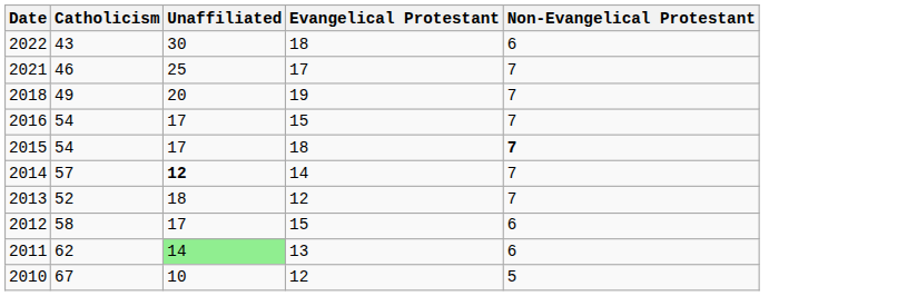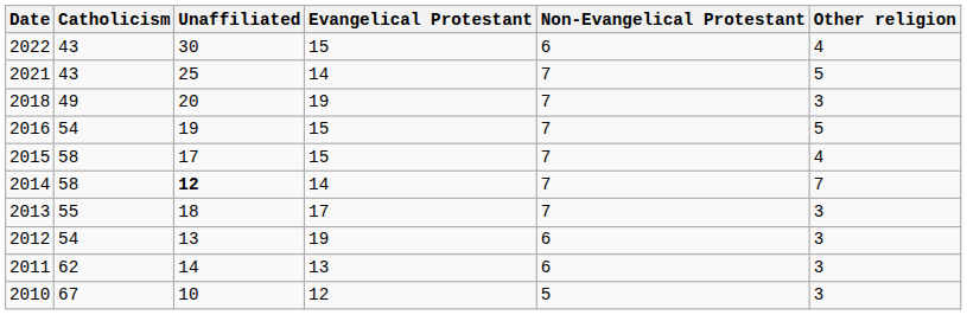 <table class="wikitable">
 <tr>
 <th>Date</th>
 <th>Catholicism</th>
 <th>Unaffiliated</th>
 <th>Evangelical Protestant</th>
 <th>Non-Evangelical Protestant</th>
+<th>Other religion</th>
 </tr>
 <tr>
 <td>2022</td>
 <td>43</td>
 <td>30</td>
-<td>18</td>
+<td>15</td>
 <td>6</td>
+<td>4</td>
 </tr>
 <tr>
 <td>2021</td>
-<td>46</td>
+<td>43</td>
 <td>25</td>
-<td>17</td>
+<td>14</td>
 <td>7</td>
+<td>5</td>
 </tr>
 <tr>
 <td>2018</td>
 <td>49</td>
 <td>20</td>
 <td>19</td>
 <td>7</td>
+<td>3</td>
 </tr>
 <tr>
 <td>2016</td>
 <td>54</td>
+<td>19</td>
+<td>15</td>
+<td>7</td>
+<td>5</td>
+</tr>
+<tr>
+<td>2015</td>
+<td>58</td>
 <td>17</td>
 <td>15</td>
 <td>7</td>
-</tr>
-<tr>
-<td>2015</td>
-<td>54</td>
-<td>17</td>
-<td>18</td>
-<td><strong>7</strong></td>
+<td>4</td>
 </tr>
 <tr>
 <td>2014</td>
-<td>57</td>
+<td>58</td>
 <td><strong>12</strong></td>
 <td>14</td>
+<td>7</td>
 <td>7</td>
 </tr>
 <tr>
 <td>2013</td>
-<td>52</td>
+<td>55</td>
 <td>18</td>
-<td>12</td>
+<td>17</td>
 <td>7</td>
+<td>3</td>
 </tr>
 <tr>
 <td>2012</td>
-<td>58</td>
-<td>17</td>
-<td>15</td>
+<td>54</td>
+<td>13</td>
+<td>19</td>
 <td>6</td>
+<td>3</td>
 </tr>
 <tr>
 <td>2011</td>
 <td>62</td>
-<td style="background: lightgreen;">14</td>
+<td>14</td>
 <td>13</td>
 <td>6</td>
+<td>3</td>
 </tr>
 <tr>
 <td>2010</td>
 <td>67</td>
 <td>10</td>
 <td>12</td>
 <td>5</td>
+<td>3</td>
 </tr>
 </table>
